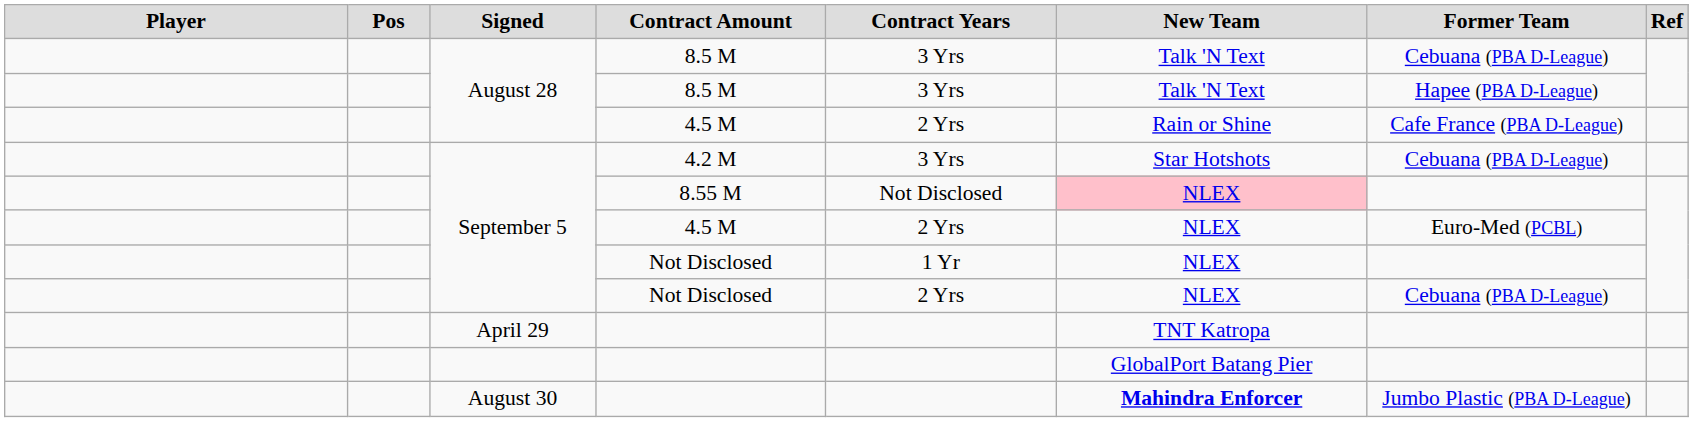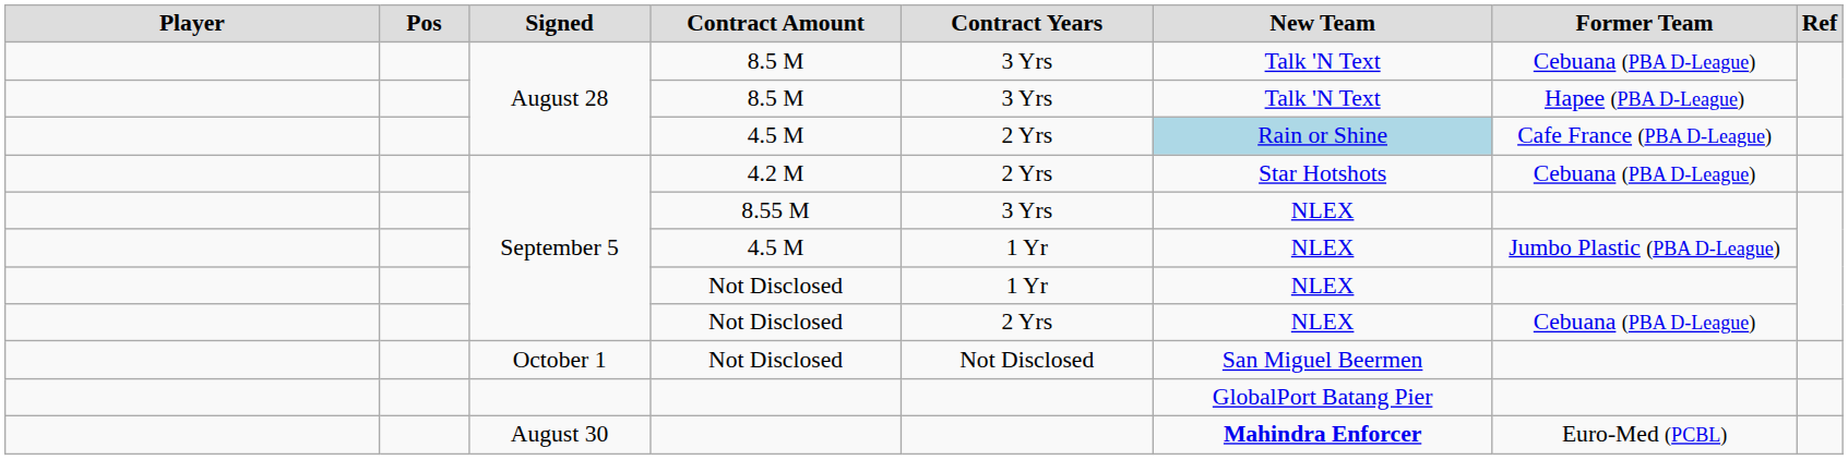 <table class="wikitable sortable sortable">
 <tr>
 <th style="background:#dddddd;" width="21%">Player</th>
 <th style="background:#dddddd;" width="5%">Pos</th>
 <th style="background:#dddddd;" width="10%">Signed</th>
 <th style="background:#dddddd;" width="14%">Contract Amount</th>
 <th style="background:#dddddd;" width="14%">Contract Years</th>
 <th style="background:#dddddd;" width="19%">New Team</th>
 <th style="background:#dddddd;" width="23%">Former Team</th>
 <th style="background:#dddddd;" width="5%">Ref</th>
 </tr>
 <tr>
 <td> </td>
 <td></td>
 <td rowspan=3; align=center>August 28</td>
 <td align=center>8.5 M</td>
 <td align=center>3 Yrs</td>
 <td align=center><a href='#'>Talk 'N Text</a></td>
 <td align=center><a href='#'>Cebuana</a> <small>(<a href='#'>PBA D-League</a>)</small></td>
 <td rowspan=2; align=center></td>
 </tr>
 <tr>
 <td> </td>
 <td></td>
 <td align=center>8.5 M</td>
 <td align=center>3 Yrs</td>
 <td align=center><a href='#'>Talk 'N Text</a></td>
 <td align=center><a href='#'>Hapee</a> <small>(<a href='#'>PBA D-League</a>)</small></td>
 </tr>
 <tr>
 <td> </td>
 <td></td>
 <td align=center>4.5 M</td>
 <td align=center>2 Yrs</td>
-<td align=center><a href='#'>Rain or Shine</a></td>
+<td align=center style="background: lightblue;"><a href='#'>Rain or Shine</a></td>
 <td align=center><a href='#'>Cafe France</a> <small>(<a href='#'>PBA D-League</a>)</small></td>
 <td></td>
 </tr>
 <tr>
 <td> </td>
 <td></td>
 <td rowspan=5; align=center>September 5</td>
 <td align=center>4.2 M</td>
-<td align=center>3 Yrs</td>
+<td align=center>2 Yrs</td>
 <td align=center><a href='#'>Star Hotshots</a></td>
 <td align=center><a href='#'>Cebuana</a> <small>(<a href='#'>PBA D-League</a>)</small></td>
 <td rowspan=1; align=center></td>
 </tr>
 <tr>
 <td> </td>
 <td></td>
 <td align=center>8.55 M</td>
-<td align=center>Not Disclosed</td>
-<td align=center style="background: pink;"><a href='#'>NLEX</a></td>
+<td align=center>3 Yrs</td>
+<td align=center><a href='#'>NLEX</a></td>
 <td align=center></td>
 <td rowspan=4; align=center></td>
 </tr>
 <tr>
 <td> </td>
 <td></td>
 <td align=center>4.5 M</td>
-<td align=center>2 Yrs</td>
+<td align=center>1 Yr</td>
 <td align=center><a href='#'>NLEX</a></td>
-<td align=center>Euro-Med <small>(<a href='#'>PCBL</a>)</small></td>
+<td align=center><a href='#'>Jumbo Plastic</a> <small>(<a href='#'>PBA D-League</a>)</small></td>
 </tr>
 <tr>
 <td> </td>
 <td></td>
 <td align=center>Not Disclosed</td>
 <td align=center>1 Yr</td>
 <td align=center><a href='#'>NLEX</a></td>
 <td align=center></td>
 </tr>
 <tr>
 <td> </td>
 <td></td>
 <td align=center>Not Disclosed</td>
 <td align=center>2 Yrs</td>
 <td align=center><a href='#'>NLEX</a></td>
 <td align=center><a href='#'>Cebuana</a> <small>(<a href='#'>PBA D-League</a>)</small></td>
 </tr>
 <tr>
 <td> </td>
 <td></td>
-<td align=center>April 29</td>
-<td align=center></td>
-<td align=center></td>
-<td align=center><a href='#'>TNT Katropa</a></td>
+<td align=center>October 1</td>
+<td align=center>Not Disclosed</td>
+<td align=center>Not Disclosed</td>
+<td align=center><a href='#'>San Miguel Beermen</a></td>
 <td></td>
 <td></td>
 </tr>
 <tr>
 <td> </td>
 <td></td>
 <td align=center></td>
 <td align=center></td>
 <td align=center></td>
 <td align=center><a href='#'>GlobalPort Batang Pier</a></td>
 <td></td>
 <td></td>
 </tr>
 <tr>
 <td> </td>
 <td></td>
 <td align=center>August 30</td>
 <td align=center></td>
 <td align=center></td>
 <td align=center><strong><a href='#'>Mahindra Enforcer</a></strong></td>
-<td align=center><a href='#'>Jumbo Plastic</a> <small>(<a href='#'>PBA D-League</a>)</small></td>
+<td align=center>Euro-Med <small>(<a href='#'>PCBL</a>)</small></td>
 <td></td>
 </tr>
 </table>
